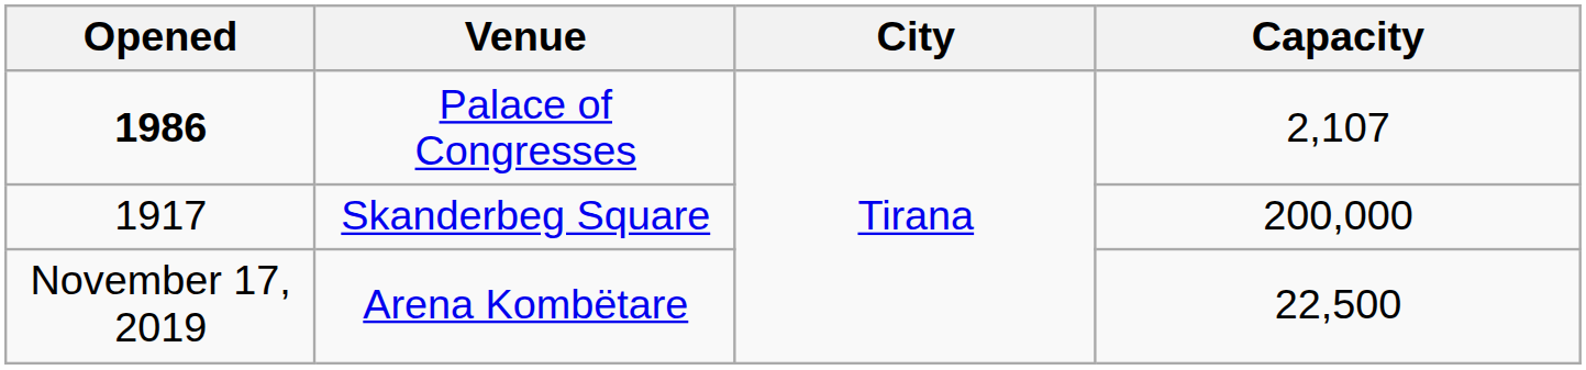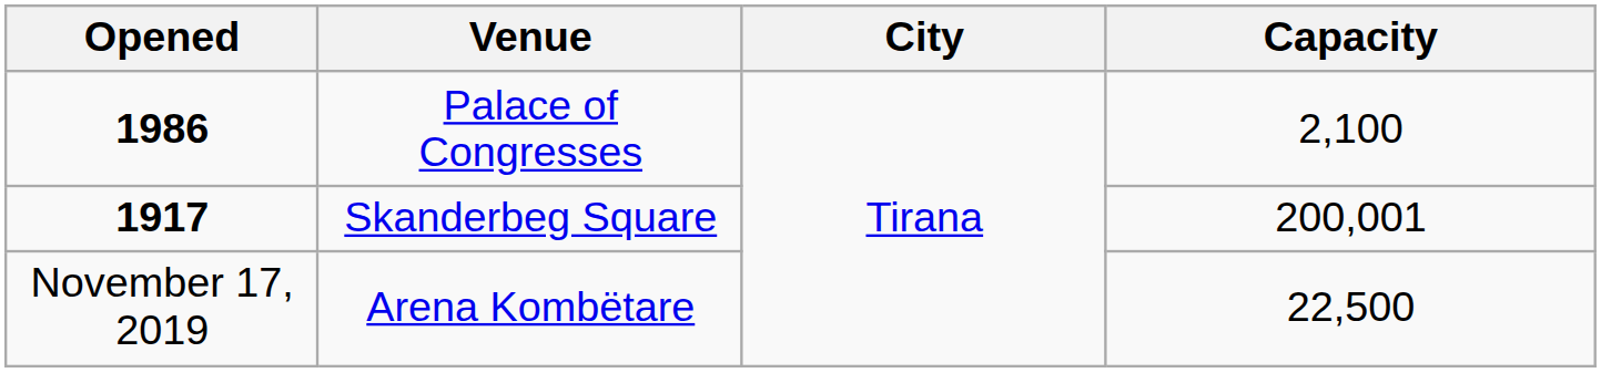 <table class="sortable wikitable" style="text-align:center;">
 <tr>
 <th scope="col" style="width:10em;">Opened</th>
 <th scope="col" style="width:15em;">Venue</th>
 <th scope="col" style="width:15em;">City</th>
 <th scope="col" style="width:20em;">Capacity</th>
 </tr>
 <tr>
 <td><strong>1986</strong></td>
 <td><a href='#'>Palace of Congresses</a></td>
 <td rowspan="3"><a href='#'>Tirana</a></td>
-<td>2,107</td>
+<td>2,100</td>
 </tr>
 <tr>
-<td>1917</td>
+<td><strong>1917</strong></td>
 <td><a href='#'>Skanderbeg Square</a></td>
-<td>200,000</td>
+<td>200,001</td>
 </tr>
 <tr>
 <td>November 17, 2019</td>
 <td><a href='#'>Arena Kombëtare</a></td>
 <td>22,500</td>
 </tr>
 </table>
